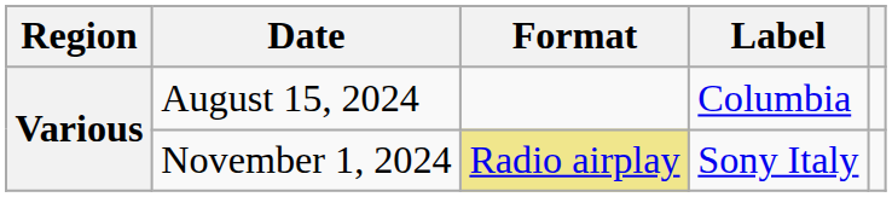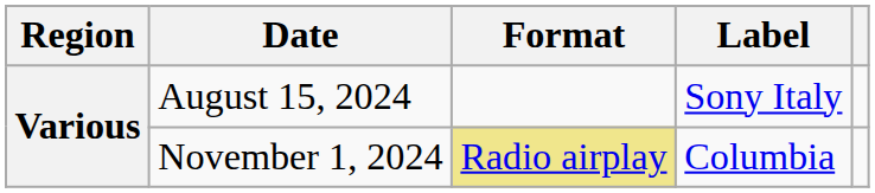 <table class="wikitable plainrowheaders">
 <tr>
 <th scope="col">Region</th>
 <th scope="col">Date</th>
 <th scope="col">Format</th>
 <th scope="col">Label</th>
 <th scope="col"></th>
 </tr>
 <tr>
 <th rowspan="2" scope="row">Various</th>
 <td>August 15, 2024</td>
 <td></td>
-<td><a href='#'>Columbia</a></td>
+<td><a href='#'>Sony Italy</a></td>
 <td></td>
 </tr>
 <tr>
 <td>November 1, 2024</td>
 <td style="background: khaki;"><a href='#'>Radio airplay</a></td>
-<td><a href='#'>Sony Italy</a></td>
+<td><a href='#'>Columbia</a></td>
 <td></td>
 </tr>
 </table>
